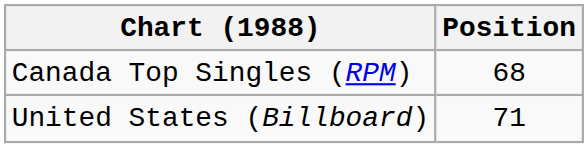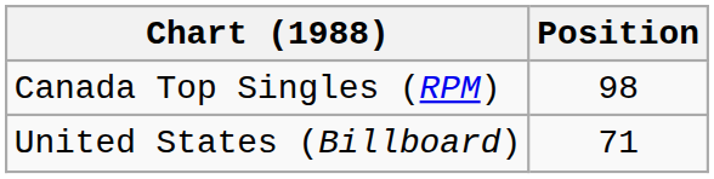 <table class="wikitable">
 <tr>
 <th align="left">Chart (1988)</th>
 <th align="center">Position</th>
 </tr>
 <tr>
 <td>Canada Top Singles (<a href='#'><em>RPM</em></a>)</td>
-<td style="text-align:center;">68</td>
+<td style="text-align:center;">98</td>
 </tr>
 <tr>
 <td>United States (<em>Billboard</em>)</td>
 <td style="text-align:center;">71</td>
 </tr>
 </table>
